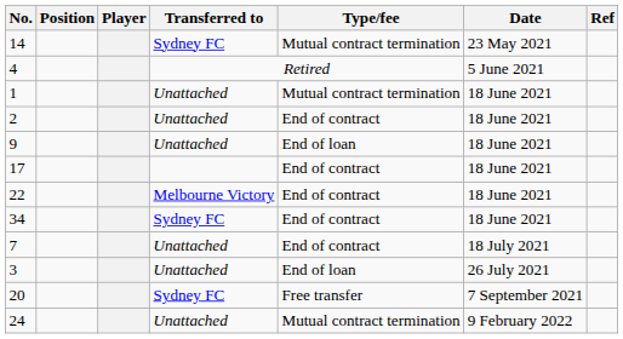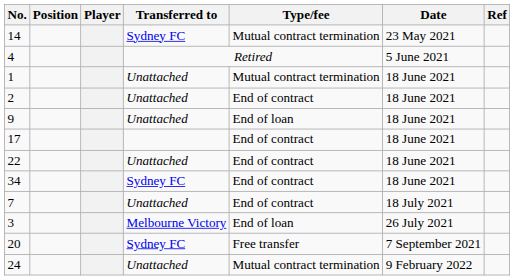 <table class="wikitable plainrowheaders sortable" style="text-align:center; text-align:left">
 <tr>
 <th scope="col">No.</th>
 <th scope="col">Position</th>
 <th scope="col">Player</th>
 <th scope="col">Transferred to</th>
 <th scope="col">Type/fee</th>
 <th scope="col">Date</th>
 <th scope="col" class="unsortable">Ref</th>
 </tr>
 <tr>
 <td>14</td>
 <td></td>
 <th scope="row"></th>
 <td><a href='#'>Sydney FC</a></td>
 <td>Mutual contract termination</td>
 <td>23 May 2021</td>
 <td></td>
 </tr>
 <tr>
 <td>4</td>
 <td></td>
 <th scope="row"></th>
 <td colspan="2" align=center><em>Retired</em></td>
 <td>5 June 2021</td>
 <td></td>
 </tr>
 <tr>
 <td>1</td>
 <td></td>
 <th scope="row"></th>
 <td><em>Unattached</em></td>
 <td>Mutual contract termination</td>
 <td>18 June 2021</td>
 <td></td>
 </tr>
 <tr>
 <td>2</td>
 <td></td>
 <th scope="row"></th>
 <td><em>Unattached</em></td>
 <td>End of contract</td>
 <td>18 June 2021</td>
 <td></td>
 </tr>
 <tr>
 <td>9</td>
 <td></td>
 <th scope="row"></th>
 <td><em>Unattached</em></td>
 <td>End of loan</td>
 <td>18 June 2021</td>
 <td></td>
 </tr>
 <tr>
 <td>17</td>
 <td></td>
 <th scope="row"></th>
 <td></td>
 <td>End of contract</td>
 <td>18 June 2021</td>
 <td></td>
 </tr>
 <tr>
 <td>22</td>
 <td></td>
 <th scope="row"></th>
-<td><a href='#'>Melbourne Victory</a></td>
+<td><em>Unattached</em></td>
 <td>End of contract</td>
 <td>18 June 2021</td>
 <td></td>
 </tr>
 <tr>
 <td>34</td>
 <td></td>
 <th scope="row"></th>
 <td><a href='#'>Sydney FC</a></td>
 <td>End of contract</td>
 <td>18 June 2021</td>
 <td></td>
 </tr>
 <tr>
 <td>7</td>
 <td></td>
 <th scope="row"></th>
 <td><em>Unattached</em></td>
 <td>End of contract</td>
 <td>18 July 2021</td>
 <td></td>
 </tr>
 <tr>
 <td>3</td>
 <td></td>
 <th scope="row"></th>
-<td><em>Unattached</em></td>
+<td><a href='#'>Melbourne Victory</a></td>
 <td>End of loan</td>
 <td>26 July 2021</td>
 <td></td>
 </tr>
 <tr>
 <td>20</td>
 <td></td>
 <th scope="row"></th>
 <td><a href='#'>Sydney FC</a></td>
 <td>Free transfer</td>
 <td>7 September 2021</td>
 <td></td>
 </tr>
 <tr>
 <td>24</td>
 <td></td>
 <th scope="row"></th>
 <td><em>Unattached</em></td>
 <td>Mutual contract termination</td>
 <td>9 February 2022</td>
 <td></td>
 </tr>
 </table>
